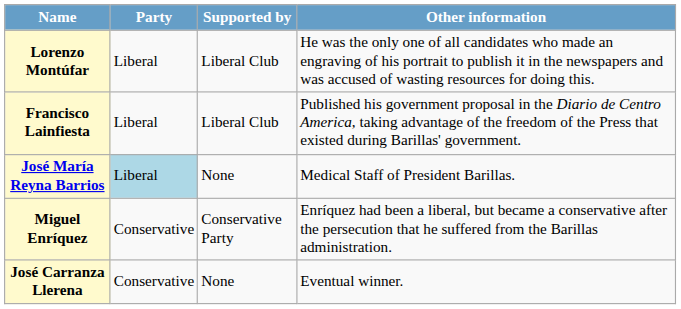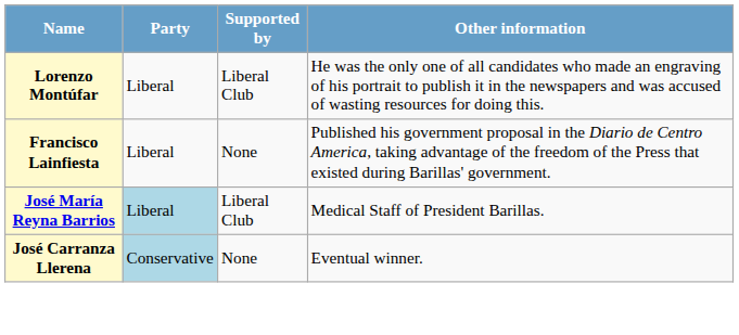 <table class="wikitable sortable"  style="margin-left: auto; margin-right: auto;font-size:85%;line-height:120%;text-align:left;border-top:1px solid black;border-bottom:1px solid black;border-collapse:collapse;width:600px;">
 <tr style="color:white;">
 <th style="background:#659ec7;">Name</th>
 <th style="background:#659ec7;">Party</th>
 <th style="background:#659ec7;">Supported by</th>
 <th style="background:#659ec7;">Other information</th>
 </tr>
 <tr>
 <th style="background:lemonchiffon;">Lorenzo Montúfar</th>
 <td>Liberal</td>
 <td>Liberal Club</td>
 <td>He was the only one of all candidates who made an engraving of his portrait to publish it in the newspapers and was accused of wasting resources for doing this.</td>
 </tr>
 <tr>
 <th style="background:lemonchiffon;">Francisco Lainfiesta</th>
 <td>Liberal</td>
-<td>Liberal Club</td>
+<td>None</td>
 <td>Published his government proposal in the <em>Diario de Centro America</em>, taking advantage of the freedom of the Press that existed during Barillas' government.</td>
 </tr>
 <tr>
 <th style="background:lemonchiffon;"><a href='#'>José María Reyna Barrios</a></th>
 <td style="background: lightblue;">Liberal</td>
-<td>None</td>
+<td>Liberal Club</td>
 <td>Medical Staff of President Barillas.</td>
 </tr>
 <tr>
-<th style="background:lemonchiffon;">Miguel Enríquez</th>
-<td>Conservative</td>
-<td>Conservative Party</td>
-<td>Enríquez had been a liberal, but became a conservative after the persecution that he suffered from the Barillas administration.</td>
-</tr>
-<tr>
 <th style="background:lemonchiffon;">José Carranza Llerena</th>
-<td>Conservative</td>
+<td style="background: lightblue;">Conservative</td>
 <td>None</td>
 <td>Eventual winner.</td>
 </tr>
 </table>
